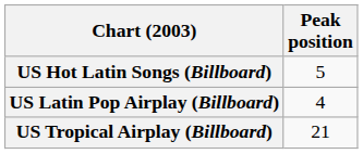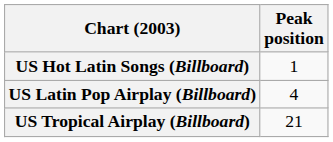 <table class="wikitable sortable plainrowheaders" style="text-align:center">
 <tr>
 <th scope="col">Chart (2003)</th>
 <th scope="col">Peak<br>position</th>
 </tr>
 <tr>
 <th scope="row">US Hot Latin Songs (<em>Billboard</em>)</th>
-<td>5</td>
+<td>1</td>
 </tr>
 <tr>
 <th scope="row">US Latin Pop Airplay (<em>Billboard</em>)</th>
 <td>4</td>
 </tr>
 <tr>
 <th scope="row">US Tropical Airplay (<em>Billboard</em>)</th>
 <td>21</td>
 </tr>
 </table>
